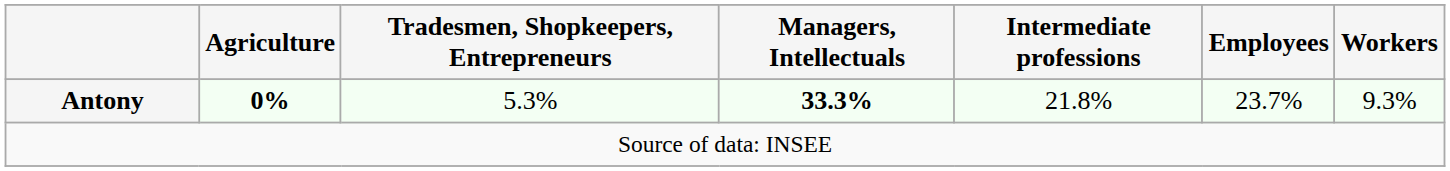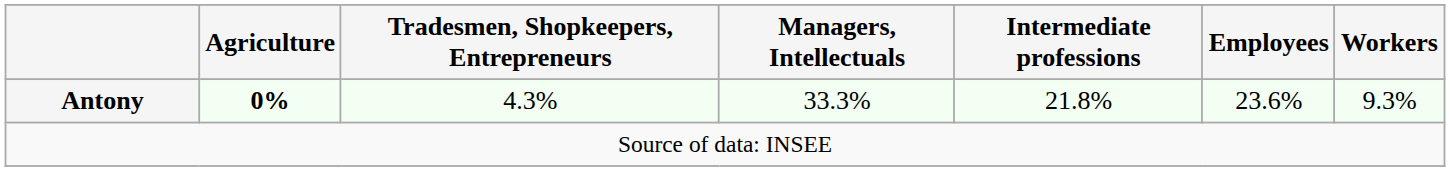 <table class="wikitable" style="font-size:90%;width:90%;border:0px;text-align:center;line-height:120%;margin:1em auto;">
 <tr>
 <th style="background: #F5F5F5; color: #000000" width="100"> </th>
 <th style="background: #F5F5F5; color:#000000;">Agriculture</th>
 <th style="background: #F5F5F5; color:#000000;">Tradesmen, Shopkeepers, Entrepreneurs</th>
 <th style="background: #F5F5F5; color:#000000;">Managers, Intellectuals</th>
 <th style="background: #F5F5F5; color:#000000;">Intermediate professions</th>
 <th style="background: #F5F5F5; color:#000000;">Employees</th>
 <th style="background: #F5F5F5; color:#000000;">Workers</th>
 </tr>
 <tr>
 <th style="background: #F5F5F5; color:#000000;">Antony</th>
 <td style="background: #F3FFF3; color:#000000;"><strong>0%</strong></td>
-<td style="background: #F3FFF3; color:#000000;">5.3%</td>
-<td style="background: #F3FFF3; color:#000000;"><strong>33.3%</strong></td>
+<td style="background: #F3FFF3; color:#000000;">4.3%</td>
+<td style="background: #F3FFF3; color:#000000;">33.3%</td>
 <td style="background: #F3FFF3; color:#000000;">21.8%</td>
-<td style="background: #F3FFF3; color:#000000;">23.7%</td>
+<td style="background: #F3FFF3; color:#000000;">23.6%</td>
 <td style="background: #F3FFF3; color:#000000;">9.3%</td>
 </tr>
 <tr>
 <td colspan="7" style="text-align:center;font-size:90%;">Source of data: INSEE</td>
 </tr>
 </table>
